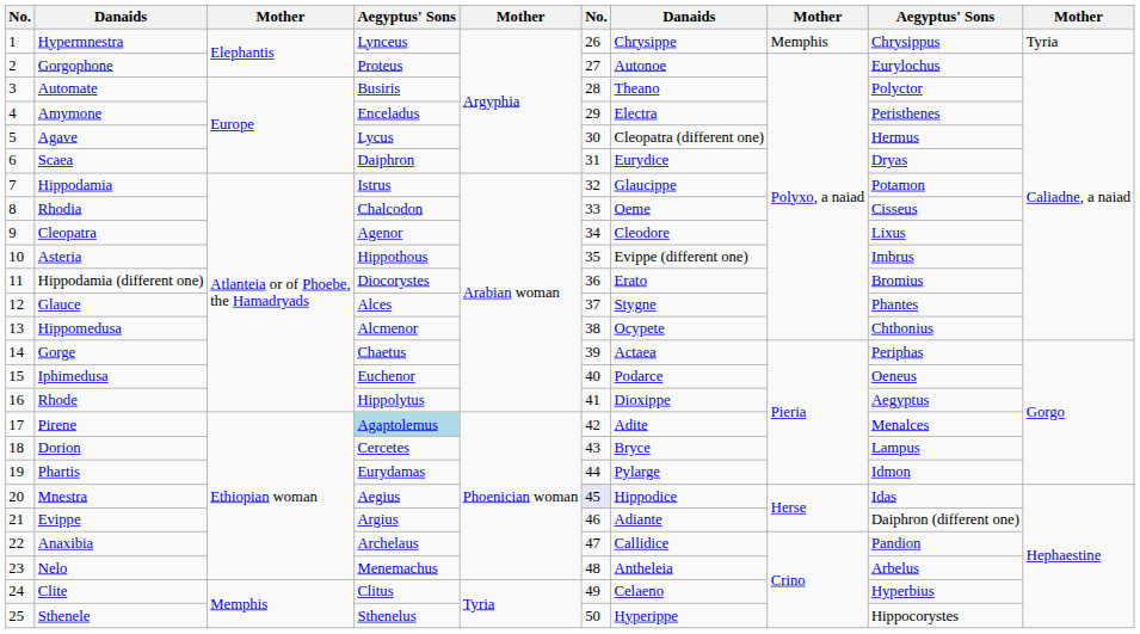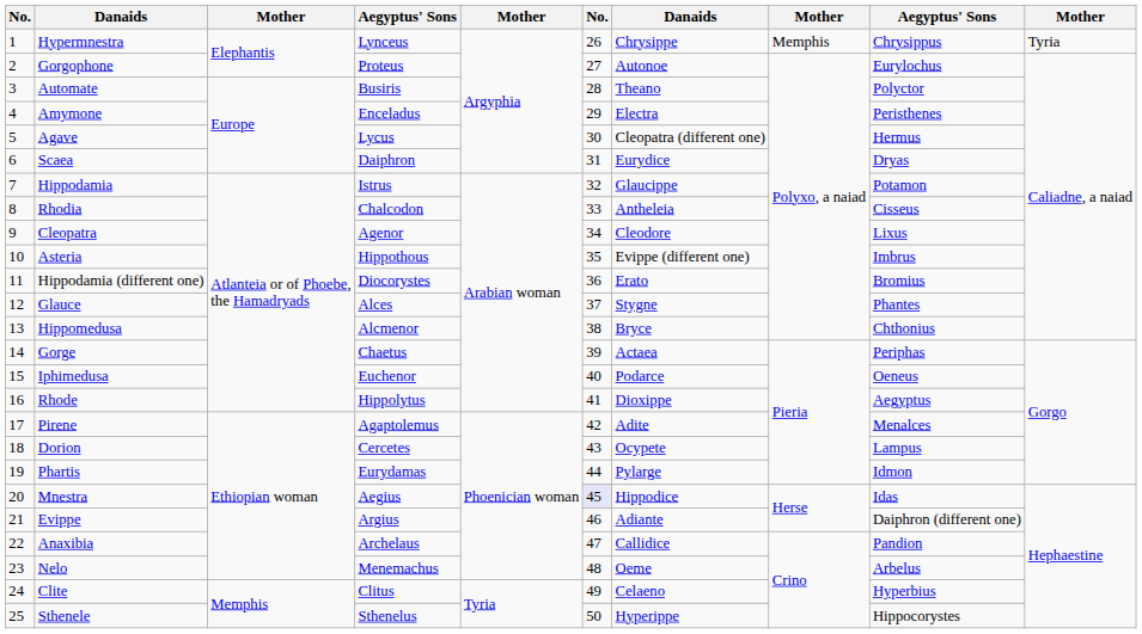 <table class="wikitable">
 <tr>
 <th>No.</th>
 <th>Danaids</th>
 <th>Mother</th>
 <th>Aegyptus' Sons</th>
 <th>Mother</th>
 <th>No.</th>
 <th>Danaids</th>
 <th>Mother</th>
 <th>Aegyptus' Sons</th>
 <th>Mother</th>
 </tr>
 <tr>
 <td>1</td>
 <td><a href='#'>Hypermnestra</a></td>
 <td rowspan="2"><a href='#'>Elephantis</a></td>
 <td><a href='#'>Lynceus</a></td>
 <td rowspan="6"><a href='#'>Argyphia</a></td>
 <td>26</td>
 <td><a href='#'>Chrysippe</a></td>
 <td>Memphis</td>
 <td><a href='#'>Chrysippus</a></td>
 <td>Tyria</td>
 </tr>
 <tr>
 <td>2</td>
 <td><a href='#'>Gorgophone</a></td>
 <td><a href='#'>Proteus</a></td>
 <td>27</td>
 <td><a href='#'>Autonoe</a></td>
 <td rowspan="12"><a href='#'>Polyxo</a>, a naiad</td>
 <td><a href='#'>Eurylochus</a></td>
 <td rowspan="12"><a href='#'>Caliadne</a>, a naiad</td>
 </tr>
 <tr>
 <td>3</td>
 <td><a href='#'>Automate</a></td>
 <td rowspan="4"><a href='#'>Europe</a></td>
 <td><a href='#'>Busiris</a></td>
 <td>28</td>
 <td><a href='#'>Theano</a></td>
 <td><a href='#'>Polyctor</a></td>
 </tr>
 <tr>
 <td>4</td>
 <td><a href='#'>Amymone</a></td>
 <td><a href='#'>Enceladus</a></td>
 <td>29</td>
 <td><a href='#'>Electra</a></td>
 <td><a href='#'>Peristhenes</a></td>
 </tr>
 <tr>
 <td>5</td>
 <td><a href='#'>Agave</a></td>
 <td><a href='#'>Lycus</a></td>
 <td>30</td>
 <td>Cleopatra (different one)</td>
 <td><a href='#'>Hermus</a></td>
 </tr>
 <tr>
 <td>6</td>
 <td><a href='#'>Scaea</a></td>
 <td><a href='#'>Daiphron</a></td>
 <td>31</td>
 <td><a href='#'>Eurydice</a></td>
 <td><a href='#'>Dryas</a></td>
 </tr>
 <tr>
 <td>7</td>
 <td><a href='#'>Hippodamia</a></td>
 <td rowspan="10"><a href='#'>Atlanteia</a>  or of <a href='#'>Phoebe</a>,<br>the <a href='#'>Hamadryads</a></td>
 <td><a href='#'>Istrus</a></td>
 <td rowspan="10"><a href='#'>Arabian</a> woman</td>
 <td>32</td>
 <td><a href='#'>Glaucippe</a></td>
 <td><a href='#'>Potamon</a></td>
 </tr>
 <tr>
 <td>8</td>
 <td><a href='#'>Rhodia</a></td>
 <td><a href='#'>Chalcodon</a></td>
 <td>33</td>
-<td><a href='#'>Oeme</a></td>
+<td><a href='#'>Antheleia</a></td>
 <td><a href='#'>Cisseus</a></td>
 </tr>
 <tr>
 <td>9</td>
 <td><a href='#'>Cleopatra</a></td>
 <td><a href='#'>Agenor</a></td>
 <td>34</td>
 <td><a href='#'>Cleodore</a></td>
 <td><a href='#'>Lixus</a></td>
 </tr>
 <tr>
 <td>10</td>
 <td><a href='#'>Asteria</a></td>
 <td><a href='#'>Hippothous</a></td>
 <td>35</td>
 <td>Evippe (different one)</td>
 <td><a href='#'>Imbrus</a></td>
 </tr>
 <tr>
 <td>11</td>
 <td>Hippodamia (different one)</td>
 <td><a href='#'>Diocorystes</a></td>
 <td>36</td>
 <td><a href='#'>Erato</a></td>
 <td><a href='#'>Bromius</a></td>
 </tr>
 <tr>
 <td>12</td>
 <td><a href='#'>Glauce</a></td>
 <td><a href='#'>Alces</a></td>
 <td>37</td>
 <td><a href='#'>Stygne</a></td>
 <td><a href='#'>Phantes</a></td>
 </tr>
 <tr>
 <td>13</td>
 <td><a href='#'>Hippomedusa</a></td>
 <td><a href='#'>Alcmenor</a></td>
 <td>38</td>
-<td><a href='#'>Ocypete</a></td>
+<td><a href='#'>Bryce</a></td>
 <td><a href='#'>Chthonius</a></td>
 </tr>
 <tr>
 <td>14</td>
 <td><a href='#'>Gorge</a></td>
 <td><a href='#'>Chaetus</a></td>
 <td>39</td>
 <td><a href='#'>Actaea</a></td>
 <td rowspan="6"><a href='#'>Pieria</a></td>
 <td><a href='#'>Periphas</a></td>
 <td rowspan="6"><a href='#'>Gorgo</a></td>
 </tr>
 <tr>
 <td>15</td>
 <td><a href='#'>Iphimedusa</a></td>
 <td><a href='#'>Euchenor</a></td>
 <td>40</td>
 <td><a href='#'>Podarce</a></td>
 <td><a href='#'>Oeneus</a></td>
 </tr>
 <tr>
 <td>16</td>
 <td><a href='#'>Rhode</a></td>
 <td><a href='#'>Hippolytus</a></td>
 <td>41</td>
 <td><a href='#'>Dioxippe</a></td>
 <td><a href='#'>Aegyptus</a></td>
 </tr>
 <tr>
 <td>17</td>
 <td><a href='#'>Pirene</a></td>
 <td rowspan="7"><a href='#'>Ethiopian</a> woman</td>
-<td style="background: lightblue;"><a href='#'>Agaptolemus</a></td>
+<td><a href='#'>Agaptolemus</a></td>
 <td rowspan="7"><a href='#'>Phoenician</a> woman</td>
 <td>42</td>
 <td><a href='#'>Adite</a></td>
 <td><a href='#'>Menalces</a></td>
 </tr>
 <tr>
 <td>18</td>
 <td><a href='#'>Dorion</a></td>
 <td><a href='#'>Cercetes</a></td>
 <td>43</td>
-<td><a href='#'>Bryce</a></td>
+<td><a href='#'>Ocypete</a></td>
 <td><a href='#'>Lampus</a></td>
 </tr>
 <tr>
 <td>19</td>
 <td><a href='#'>Phartis</a></td>
 <td><a href='#'>Eurydamas</a></td>
 <td>44</td>
 <td><a href='#'>Pylarge</a></td>
 <td><a href='#'>Idmon</a></td>
 </tr>
 <tr>
 <td>20</td>
 <td><a href='#'>Mnestra</a></td>
 <td><a href='#'>Aegius</a></td>
 <td style="background: lavender;">45</td>
 <td><a href='#'>Hippodice</a></td>
 <td rowspan="2"><a href='#'>Herse</a></td>
 <td><a href='#'>Idas</a></td>
 <td rowspan="6"><a href='#'>Hephaestine</a></td>
 </tr>
 <tr>
 <td>21</td>
 <td><a href='#'>Evippe</a></td>
 <td><a href='#'>Argius</a></td>
 <td>46</td>
 <td><a href='#'>Adiante</a></td>
 <td>Daiphron (different one)</td>
 </tr>
 <tr>
 <td>22</td>
 <td><a href='#'>Anaxibia</a></td>
 <td><a href='#'>Archelaus</a></td>
 <td>47</td>
 <td><a href='#'>Callidice</a></td>
 <td rowspan="4"><a href='#'>Crino</a></td>
 <td><a href='#'>Pandion</a></td>
 </tr>
 <tr>
 <td>23</td>
 <td><a href='#'>Nelo</a></td>
 <td><a href='#'>Menemachus</a></td>
 <td>48</td>
-<td><a href='#'>Antheleia</a></td>
+<td><a href='#'>Oeme</a></td>
 <td><a href='#'>Arbelus</a></td>
 </tr>
 <tr>
 <td>24</td>
 <td><a href='#'>Clite</a></td>
 <td rowspan="2"><a href='#'>Memphis</a></td>
 <td><a href='#'>Clitus</a></td>
 <td rowspan="2"><a href='#'>Tyria</a></td>
 <td>49</td>
 <td><a href='#'>Celaeno</a></td>
 <td><a href='#'>Hyperbius</a></td>
 </tr>
 <tr>
 <td>25</td>
 <td><a href='#'>Sthenele</a></td>
 <td><a href='#'>Sthenelus</a></td>
 <td>50</td>
 <td><a href='#'>Hyperippe</a></td>
 <td>Hippocorystes</td>
 </tr>
 </table>
